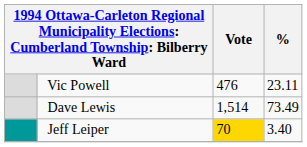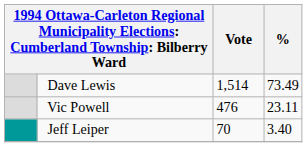 <table class="wikitable">
 <tr>
 <th bgcolor="#DDDDFF" width="230px" colspan="2"><a href='#'>1994 Ottawa-Carleton Regional Municipality Elections</a>: <a href='#'>Cumberland Township</a>: Bilberry Ward</th>
 <th bgcolor="#DDDDFF" width="50px">Vote</th>
 <th bgcolor="#DDDDFF" width="30px">%</th>
 </tr>
 <tr>
 <td bgcolor=#DCDCDC width="30px"> </td>
+<td>  Dave Lewis</td>
+<td>1,514</td>
+<td>73.49</td>
+</tr>
+<tr>
+<td bgcolor=#DCDCDC width="30px"> </td>
 <td>  Vic Powell</td>
 <td>476</td>
 <td>23.11</td>
 </tr>
 <tr>
-<td bgcolor=#DCDCDC width="30px"> </td>
-<td>  Dave Lewis</td>
-<td>1,514</td>
-<td>73.49</td>
-</tr>
-<tr>
 <td bgcolor=#009999 width="30px"> </td>
 <td>  Jeff Leiper</td>
-<td style="background: gold;">70</td>
+<td>70</td>
 <td>3.40</td>
 </tr>
 <tr>
 </tr>
 </table>
